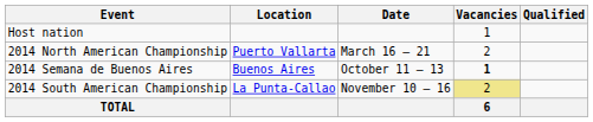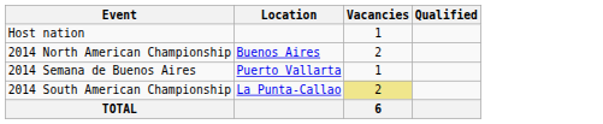 <table class="wikitable">
 <tr>
 <th>Event</th>
 <th>Location</th>
-<th>Date</th>
 <th>Vacancies</th>
 <th>Qualified</th>
 </tr>
 <tr>
 <td>Host nation</td>
 <td></td>
-<td></td>
 <td align="center">1</td>
 <td></td>
 </tr>
 <tr>
 <td>2014 North American Championship</td>
-<td> <a href='#'>Puerto Vallarta</a></td>
-<td>March 16 – 21</td>
+<td> <a href='#'>Buenos Aires</a></td>
 <td align="center">2</td>
 <td><br></td>
 </tr>
 <tr>
 <td>2014 Semana de Buenos Aires</td>
-<td> <a href='#'>Buenos Aires</a></td>
-<td>October 11 – 13</td>
-<td align="center"><strong>1</strong></td>
+<td> <a href='#'>Puerto Vallarta</a></td>
+<td align="center">1</td>
 <td></td>
 </tr>
 <tr>
 <td>2014 South American Championship</td>
 <td> <a href='#'>La Punta-Callao</a></td>
-<td>November 10 – 16</td>
 <td align="center" style="background: khaki;">2</td>
 <td><br></td>
 </tr>
 <tr>
 <th>TOTAL</th>
 <th></th>
-<th></th>
 <th>6</th>
 <th></th>
 </tr>
 </table>
